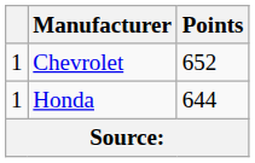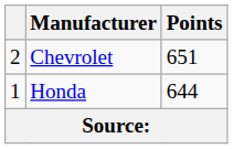 <table class="wikitable" style="font-size: 95%;">
 <tr>
 <th scope="col"></th>
 <th scope="col">Manufacturer</th>
 <th scope="col">Points</th>
 </tr>
 <tr>
-<td align="center">1</td>
+<td align="center">2</td>
 <td><a href='#'>Chevrolet</a></td>
-<td>652</td>
+<td>651</td>
 </tr>
 <tr>
 <td align="center">1</td>
 <td><a href='#'>Honda</a></td>
 <td>644</td>
 </tr>
 <tr>
 <th colspan=4>Source:</th>
 </tr>
 </table>
